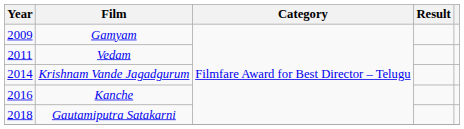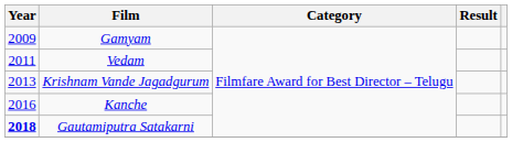 <table class="wikitable sortable">
 <tr>
 <th>Year</th>
 <th>Film</th>
 <th>Category</th>
 <th>Result</th>
 <th class="unsortable"></th>
 </tr>
 <tr>
 <td style="text-align:center;"><a href='#'>2009</a></td>
 <td style="text-align:center;"><em><a href='#'>Gamyam</a></em></td>
 <td style="text-align:center;" rowspan="5"><a href='#'>Filmfare Award for Best Director – Telugu</a></td>
 <td></td>
 <td></td>
 </tr>
 <tr>
 <td style="text-align:center;"><a href='#'>2011</a></td>
 <td style="text-align:center;"><em><a href='#'>Vedam</a></em></td>
 <td></td>
 <td></td>
 </tr>
 <tr>
-<td style="text-align:center;"><a href='#'>2014</a></td>
+<td style="text-align:center;"><a href='#'>2013</a></td>
 <td style="text-align:center;"><em><a href='#'>Krishnam Vande Jagadgurum</a></em></td>
 <td></td>
 <td></td>
 </tr>
 <tr>
 <td style="text-align:center;"><a href='#'>2016</a></td>
 <td style="text-align:center;"><em><a href='#'>Kanche</a></em></td>
 <td></td>
 <td></td>
 </tr>
 <tr>
-<td style="text-align:center;"><a href='#'>2018</a></td>
+<td style="text-align:center;"><strong><a href='#'>2018</a></strong></td>
 <td style="text-align:center;"><em><a href='#'>Gautamiputra Satakarni</a></em></td>
 <td></td>
 <td></td>
 </tr>
 <tr>
 </tr>
 </table>
